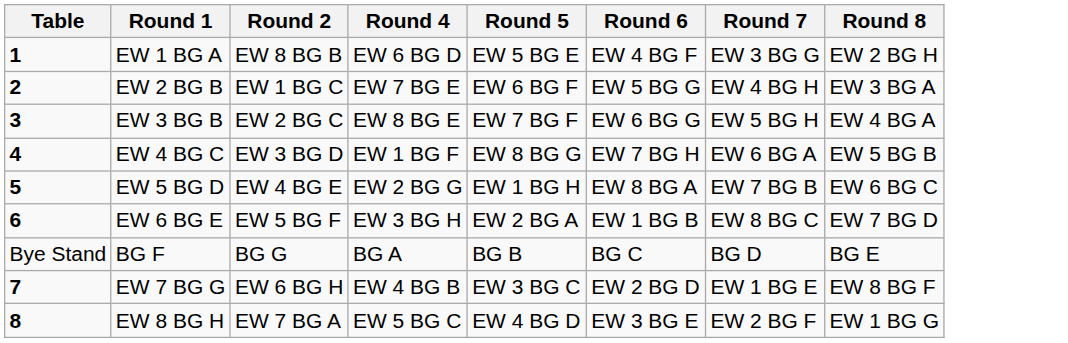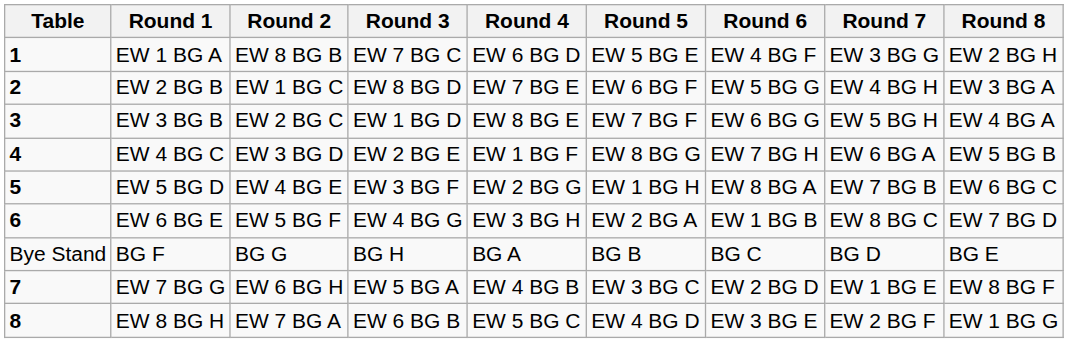 <table class="wikitable">
 <tr>
 <th>Table</th>
 <th>Round 1</th>
 <th>Round 2</th>
+<th>Round 3</th>
 <th>Round 4</th>
 <th>Round 5</th>
 <th>Round 6</th>
 <th>Round 7</th>
 <th>Round 8</th>
 </tr>
 <tr>
 <td><strong>1</strong></td>
 <td>EW 1 BG A</td>
 <td>EW 8 BG B</td>
+<td>EW 7 BG C</td>
 <td>EW 6 BG D</td>
 <td>EW 5 BG E</td>
 <td>EW 4 BG F</td>
 <td>EW 3 BG G</td>
 <td>EW 2 BG H</td>
 </tr>
 <tr>
 <td><strong>2</strong></td>
 <td>EW 2 BG B</td>
 <td>EW 1 BG C</td>
+<td>EW 8 BG D</td>
 <td>EW 7 BG E</td>
 <td>EW 6 BG F</td>
 <td>EW 5 BG G</td>
 <td>EW 4 BG H</td>
 <td>EW 3 BG A</td>
 </tr>
 <tr>
 <td><strong>3</strong></td>
 <td>EW 3 BG B</td>
 <td>EW 2 BG C</td>
+<td>EW 1 BG D</td>
 <td>EW 8 BG E</td>
 <td>EW 7 BG F</td>
 <td>EW 6 BG G</td>
 <td>EW 5 BG H</td>
 <td>EW 4 BG A</td>
 </tr>
 <tr>
 <td><strong>4</strong></td>
 <td>EW 4 BG C</td>
 <td>EW 3 BG D</td>
+<td>EW 2 BG E</td>
 <td>EW 1 BG F</td>
 <td>EW 8 BG G</td>
 <td>EW 7 BG H</td>
 <td>EW 6 BG A</td>
 <td>EW 5 BG B</td>
 </tr>
 <tr>
 <td><strong>5</strong></td>
 <td>EW 5 BG D</td>
 <td>EW 4 BG E</td>
+<td>EW 3 BG F</td>
 <td>EW 2 BG G</td>
 <td>EW 1 BG H</td>
 <td>EW 8 BG A</td>
 <td>EW 7 BG B</td>
 <td>EW 6 BG C</td>
 </tr>
 <tr>
 <td><strong>6</strong></td>
 <td>EW 6 BG E</td>
 <td>EW 5 BG F</td>
+<td>EW 4 BG G</td>
 <td>EW 3 BG H</td>
 <td>EW 2 BG A</td>
 <td>EW 1 BG B</td>
 <td>EW 8 BG C</td>
 <td>EW 7 BG D</td>
 </tr>
 <tr>
 <td>Bye Stand</td>
 <td>BG F</td>
 <td>BG G</td>
+<td>BG H</td>
 <td>BG A</td>
 <td>BG B</td>
 <td>BG C</td>
 <td>BG D</td>
 <td>BG E</td>
 </tr>
 <tr>
 <td><strong>7</strong></td>
 <td>EW 7 BG G</td>
 <td>EW 6 BG H</td>
+<td>EW 5 BG A</td>
 <td>EW 4 BG B</td>
 <td>EW 3 BG C</td>
 <td>EW 2 BG D</td>
 <td>EW 1 BG E</td>
 <td>EW 8 BG F</td>
 </tr>
 <tr>
 <td><strong>8</strong></td>
 <td>EW 8 BG H</td>
 <td>EW 7 BG A</td>
+<td>EW 6 BG B</td>
 <td>EW 5 BG C</td>
 <td>EW 4 BG D</td>
 <td>EW 3 BG E</td>
 <td>EW 2 BG F</td>
 <td>EW 1 BG G</td>
 </tr>
 </table>
